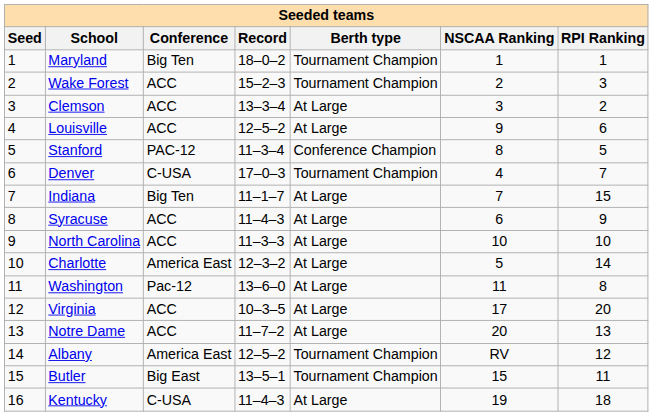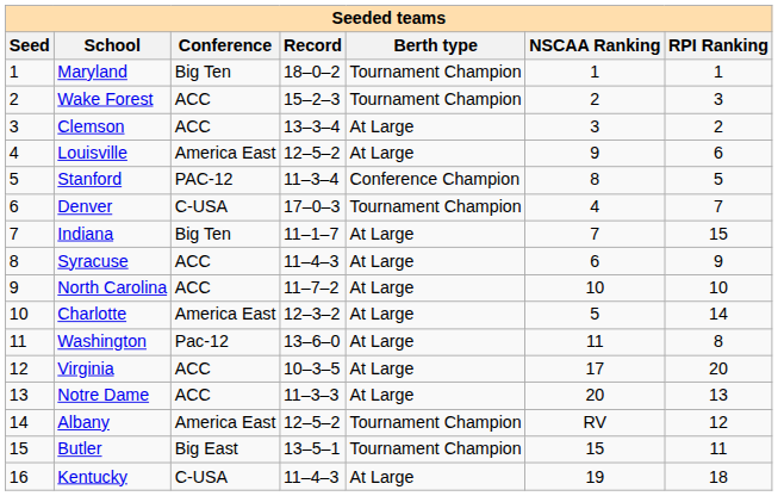 <table class="wikitable">
 <tr>
 <th colspan="7" style="background:#ffdead;">Seeded teams</th>
 </tr>
 <tr>
 <th>Seed</th>
 <th>School</th>
 <th>Conference</th>
 <th>Record</th>
 <th>Berth type</th>
 <th>NSCAA Ranking</th>
 <th>RPI Ranking</th>
 </tr>
 <tr>
 <td>1</td>
 <td><a href='#'>Maryland</a></td>
 <td>Big Ten</td>
 <td>18–0–2</td>
 <td>Tournament Champion</td>
 <td align=center>1</td>
 <td align=center>1</td>
 </tr>
 <tr>
 <td>2</td>
 <td><a href='#'>Wake Forest</a></td>
 <td>ACC</td>
 <td>15–2–3</td>
 <td>Tournament Champion</td>
 <td align=center>2</td>
 <td align=center>3</td>
 </tr>
 <tr>
 <td>3</td>
 <td><a href='#'>Clemson</a></td>
 <td>ACC</td>
 <td>13–3–4</td>
 <td>At Large</td>
 <td align=center>3</td>
 <td align=center>2</td>
 </tr>
 <tr>
 <td>4</td>
 <td><a href='#'>Louisville</a></td>
-<td>ACC</td>
+<td>America East</td>
 <td>12–5–2</td>
 <td>At Large</td>
 <td align=center>9</td>
 <td align=center>6</td>
 </tr>
 <tr>
 <td>5</td>
 <td><a href='#'>Stanford</a></td>
 <td>PAC-12</td>
 <td>11–3–4</td>
 <td>Conference Champion</td>
 <td align=center>8</td>
 <td align=center>5</td>
 </tr>
 <tr>
 <td>6</td>
 <td><a href='#'>Denver</a></td>
 <td>C-USA</td>
 <td>17–0–3</td>
 <td>Tournament Champion</td>
 <td align=center>4</td>
 <td align=center>7</td>
 </tr>
 <tr>
 <td>7</td>
 <td><a href='#'>Indiana</a></td>
 <td>Big Ten</td>
 <td>11–1–7</td>
 <td>At Large</td>
 <td align=center>7</td>
 <td align=center>15</td>
 </tr>
 <tr>
 <td>8</td>
 <td><a href='#'>Syracuse</a></td>
 <td>ACC</td>
 <td>11–4–3</td>
 <td>At Large</td>
 <td align=center>6</td>
 <td align=center>9</td>
 </tr>
 <tr>
 <td>9</td>
 <td><a href='#'>North Carolina</a></td>
 <td>ACC</td>
-<td>11–3–3</td>
+<td>11–7–2</td>
 <td>At Large</td>
 <td align=center>10</td>
 <td align=center>10</td>
 </tr>
 <tr>
 <td>10</td>
 <td><a href='#'>Charlotte</a></td>
 <td>America East</td>
 <td>12–3–2</td>
 <td>At Large</td>
 <td align=center>5</td>
 <td align=center>14</td>
 </tr>
 <tr>
 <td>11</td>
 <td><a href='#'>Washington</a></td>
 <td>Pac-12</td>
 <td>13–6–0</td>
 <td>At Large</td>
 <td align=center>11</td>
 <td align=center>8</td>
 </tr>
 <tr>
 <td>12</td>
 <td><a href='#'>Virginia</a></td>
 <td>ACC</td>
 <td>10–3–5</td>
 <td>At Large</td>
 <td align=center>17</td>
 <td align=center>20</td>
 </tr>
 <tr>
 <td>13</td>
 <td><a href='#'>Notre Dame</a></td>
 <td>ACC</td>
-<td>11–7–2</td>
+<td>11–3–3</td>
 <td>At Large</td>
 <td align=center>20</td>
 <td align=center>13</td>
 </tr>
 <tr>
 <td>14</td>
 <td><a href='#'>Albany</a></td>
 <td>America East</td>
 <td>12–5–2</td>
 <td>Tournament Champion</td>
 <td align=center>RV</td>
 <td align=center>12</td>
 </tr>
 <tr>
 <td>15</td>
 <td><a href='#'>Butler</a></td>
 <td>Big East</td>
 <td>13–5–1</td>
 <td>Tournament Champion</td>
 <td align=center>15</td>
 <td align=center>11</td>
 </tr>
 <tr>
 <td>16</td>
 <td><a href='#'>Kentucky</a></td>
 <td>C-USA</td>
 <td>11–4–3</td>
 <td>At Large</td>
 <td align=center>19</td>
 <td align=center>18</td>
 </tr>
 </table>
